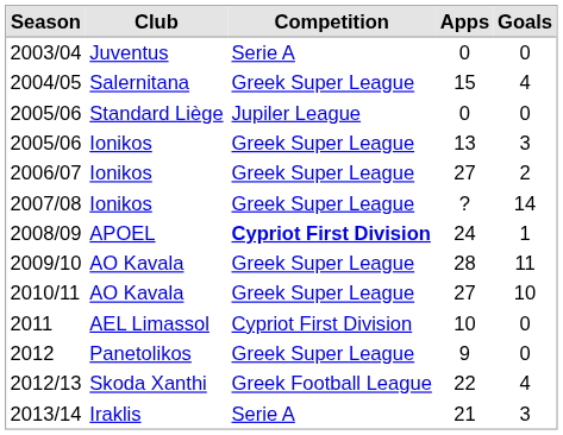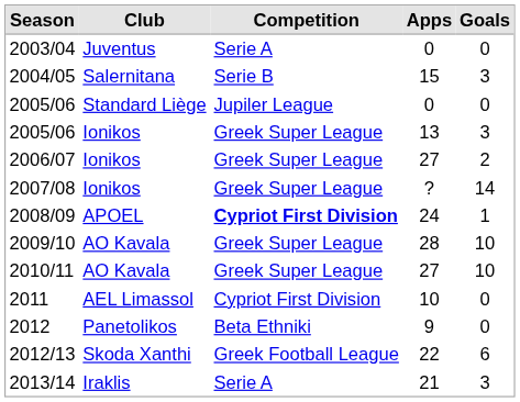 <table cellspacing="0" cellpadding="3" style="border:1px solid #AAAAAA;font-size:90%">
 <tr bgcolor="#E4E4E4">
 <th style="border-bottom:1px solid #AAAAAA">Season</th>
 <th style="border-bottom:1px solid #AAAAAA">Club</th>
 <th style="border-bottom:1px solid #AAAAAA">Competition</th>
 <th style="border-bottom:1px solid #AAAAAA" align="center">Apps</th>
 <th style="border-bottom:1px solid #AAAAAA" align="center">Goals</th>
 </tr>
 <tr>
 <td>2003/04</td>
 <td><a href='#'>Juventus</a></td>
 <td><a href='#'>Serie A</a></td>
 <td align="center">0</td>
 <td align="center">0</td>
 </tr>
 <tr>
 <td>2004/05</td>
 <td><a href='#'>Salernitana</a></td>
-<td><a href='#'>Greek Super League</a></td>
+<td><a href='#'>Serie B</a></td>
 <td align="center">15</td>
-<td align="center">4</td>
+<td align="center">3</td>
 </tr>
 <tr>
 <td>2005/06</td>
 <td><a href='#'>Standard Liège</a></td>
 <td><a href='#'>Jupiler League</a></td>
 <td align="center">0</td>
 <td align="center">0</td>
 </tr>
 <tr>
 <td>2005/06</td>
 <td><a href='#'>Ionikos</a></td>
 <td><a href='#'>Greek Super League</a></td>
 <td align="center">13</td>
 <td align="center">3</td>
 </tr>
 <tr>
 <td>2006/07</td>
 <td><a href='#'>Ionikos</a></td>
 <td><a href='#'>Greek Super League</a></td>
 <td align="center">27</td>
 <td align="center">2</td>
 </tr>
 <tr>
 <td>2007/08</td>
 <td><a href='#'>Ionikos</a></td>
 <td><a href='#'>Greek Super League</a></td>
 <td align="center">?</td>
 <td align="center">14</td>
 </tr>
 <tr>
 <td>2008/09</td>
 <td><a href='#'>APOEL</a></td>
 <td><strong><a href='#'>Cypriot First Division</a></strong></td>
 <td align="center">24</td>
 <td align="center">1</td>
 </tr>
 <tr>
 <td>2009/10</td>
 <td><a href='#'>AO Kavala</a></td>
 <td><a href='#'>Greek Super League</a></td>
 <td align="center">28</td>
-<td align="center">11</td>
+<td align="center">10</td>
 </tr>
 <tr>
 <td>2010/11</td>
 <td><a href='#'>AO Kavala</a></td>
 <td><a href='#'>Greek Super League</a></td>
 <td align="center">27</td>
 <td align="center">10</td>
 </tr>
 <tr>
 <td>2011</td>
 <td><a href='#'>AEL Limassol</a></td>
 <td><a href='#'>Cypriot First Division</a></td>
 <td align="center">10</td>
 <td align="center">0</td>
 </tr>
 <tr>
 <td>2012</td>
 <td><a href='#'>Panetolikos</a></td>
-<td><a href='#'>Greek Super League</a></td>
+<td><a href='#'>Beta Ethniki</a></td>
 <td align="center">9</td>
 <td align="center">0</td>
 </tr>
 <tr>
 <td>2012/13</td>
 <td><a href='#'>Skoda Xanthi</a></td>
 <td><a href='#'>Greek Football League</a></td>
 <td align="center">22</td>
-<td align="center">4</td>
+<td align="center">6</td>
 </tr>
 <tr>
 <td>2013/14</td>
 <td><a href='#'>Iraklis</a></td>
 <td><a href='#'>Serie A</a></td>
 <td align="center">21</td>
 <td align="center">3</td>
 </tr>
 <tr>
 </tr>
 </table>
